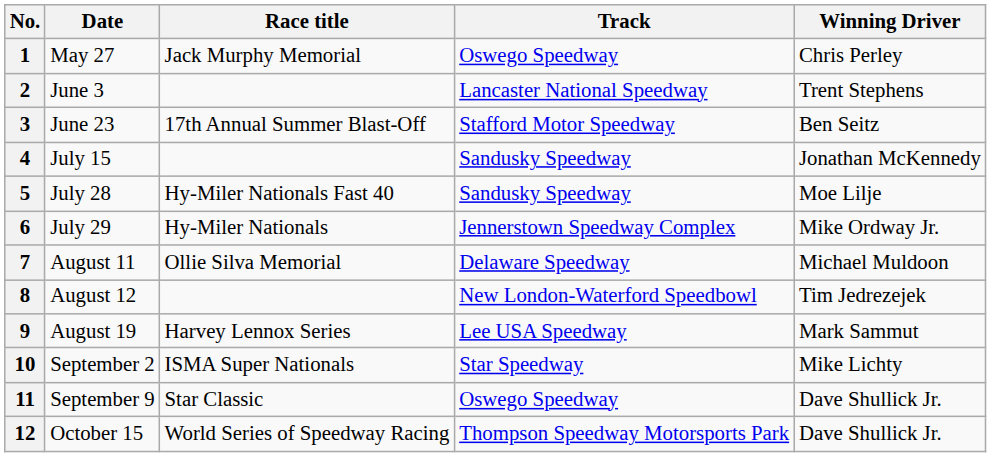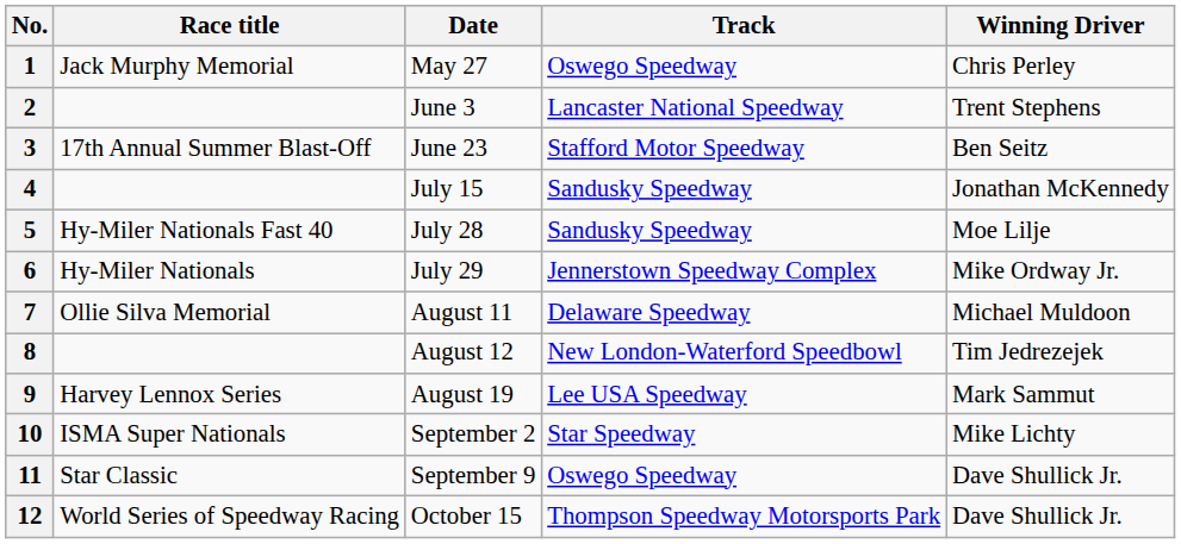 <table class="wikitable" style="font-size:85%;">
 <tr>
 <th>No.</th>
+<th>Race title</th>
 <th>Date</th>
-<th>Race title</th>
 <th>Track</th>
 <th>Winning Driver</th>
 </tr>
 <tr>
 <th>1</th>
+<td>Jack Murphy Memorial</td>
 <td>May 27</td>
-<td>Jack Murphy Memorial</td>
 <td><a href='#'>Oswego Speedway</a></td>
 <td>Chris Perley </td>
 </tr>
 <tr>
 <th>2</th>
+<td></td>
 <td>June 3</td>
-<td></td>
 <td><a href='#'>Lancaster National Speedway</a></td>
 <td>Trent Stephens</td>
 </tr>
 <tr>
 <th>3</th>
+<td>17th Annual Summer Blast-Off</td>
 <td>June 23</td>
-<td>17th Annual Summer Blast-Off</td>
 <td><a href='#'>Stafford Motor Speedway</a></td>
 <td>Ben Seitz</td>
 </tr>
 <tr>
 <th>4</th>
+<td></td>
 <td>July 15</td>
-<td></td>
 <td><a href='#'>Sandusky Speedway</a></td>
 <td>Jonathan McKennedy</td>
 </tr>
 <tr>
 <th>5</th>
+<td>Hy-Miler Nationals Fast 40</td>
 <td>July 28</td>
-<td>Hy-Miler Nationals Fast 40</td>
 <td><a href='#'>Sandusky Speedway</a></td>
 <td>Moe Lilje</td>
 </tr>
 <tr>
 <th>6</th>
+<td>Hy-Miler Nationals</td>
 <td>July 29</td>
-<td>Hy-Miler Nationals</td>
 <td><a href='#'>Jennerstown Speedway Complex</a></td>
 <td>Mike Ordway Jr.</td>
 </tr>
 <tr>
 <th>7</th>
+<td>Ollie Silva Memorial</td>
 <td>August 11</td>
-<td>Ollie Silva Memorial</td>
 <td><a href='#'>Delaware Speedway</a></td>
 <td>Michael Muldoon</td>
 </tr>
 <tr>
 <th>8</th>
+<td></td>
 <td>August 12</td>
-<td></td>
 <td><a href='#'>New London-Waterford Speedbowl</a></td>
 <td>Tim Jedrezejek</td>
 </tr>
 <tr>
 <th>9</th>
+<td>Harvey Lennox Series</td>
 <td>August 19</td>
-<td>Harvey Lennox Series</td>
 <td><a href='#'>Lee USA Speedway</a></td>
 <td>Mark Sammut</td>
 </tr>
 <tr>
 <th>10</th>
+<td>ISMA Super Nationals</td>
 <td>September 2</td>
-<td>ISMA Super Nationals</td>
 <td><a href='#'>Star Speedway</a></td>
 <td>Mike Lichty</td>
 </tr>
 <tr>
 <th>11</th>
+<td>Star Classic</td>
 <td>September 9</td>
-<td>Star Classic</td>
 <td><a href='#'>Oswego Speedway</a></td>
 <td>Dave Shullick Jr.</td>
 </tr>
 <tr>
 <th>12</th>
+<td>World Series of Speedway Racing</td>
 <td>October 15</td>
-<td>World Series of Speedway Racing</td>
 <td><a href='#'>Thompson Speedway Motorsports Park</a></td>
 <td>Dave Shullick Jr.</td>
 </tr>
 </table>
